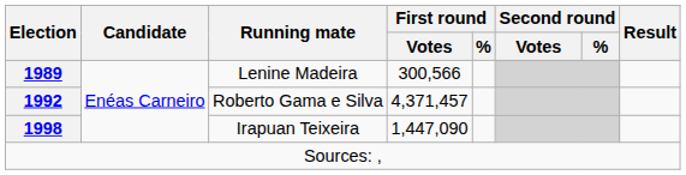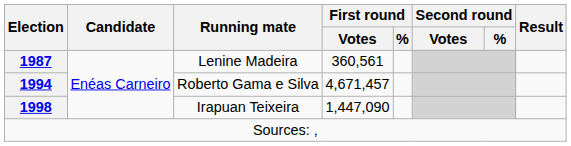 <table class="wikitable" style="text-align:center">
 <tr>
 <th rowspan="2">Election</th>
 <th rowspan="2">Candidate</th>
 <th rowspan="2">Running mate</th>
 <th colspan="2" scope="col">First round</th>
 <th colspan="2">Second round</th>
 <th rowspan="2">Result</th>
 </tr>
 <tr>
 <th>Votes</th>
 <th>%</th>
 <th>Votes</th>
 <th>%</th>
 </tr>
 <tr>
-<th><a href='#'>1989</a></th>
+<th><a href='#'>1987</a></th>
 <td rowspan="3"><a href='#'>Enéas Carneiro</a></td>
 <td>Lenine Madeira</td>
-<td>300,566</td>
+<td>360,561</td>
 <td></td>
 <td bgcolor=lightgrey colspan=2></td>
 <td></td>
 </tr>
 <tr>
-<th><a href='#'>1992</a></th>
+<th><a href='#'>1994</a></th>
 <td>Roberto Gama e Silva</td>
-<td>4,371,457</td>
+<td>4,671,457</td>
 <td></td>
 <td bgcolor=lightgrey colspan=2></td>
 <td></td>
 </tr>
 <tr>
 <th><a href='#'>1998</a></th>
 <td>Irapuan Teixeira</td>
 <td>1,447,090</td>
 <td></td>
 <td bgcolor=lightgrey colspan=2></td>
 <td></td>
 </tr>
 <tr>
 <td colspan=8>Sources: , </td>
 </tr>
 </table>
